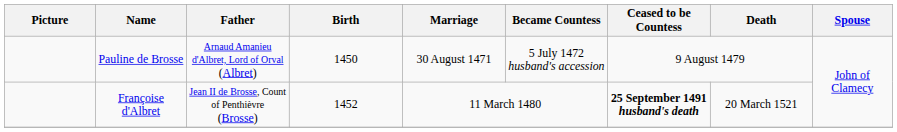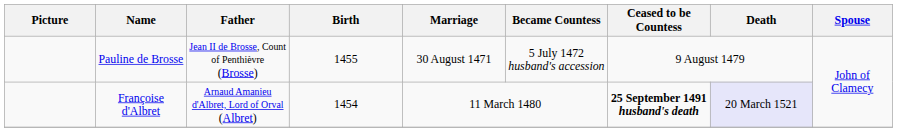 <table width=95% class="wikitable">
 <tr>
 <th width = "8%">Picture</th>
 <th width = "8%">Name</th>
 <th width = "9%">Father</th>
 <th width = "10%">Birth</th>
 <th width = "9%">Marriage</th>
 <th width = "9%">Became Countess</th>
 <th width = "9%">Ceased to be Countess</th>
 <th width = "9%">Death</th>
 <th width = "7%"><a href='#'>Spouse</a></th>
 </tr>
 <tr>
 <td align="center"></td>
 <td align="center"><a href='#'>Pauline de Brosse</a></td>
-<td align="center"><small><a href='#'>Arnaud Amanieu d'Albret, Lord of Orval</a></small><br>(<a href='#'>Albret</a>)</td>
-<td align="center">1450</td>
+<td align="center"><small><a href='#'>Jean II de Brosse</a>, Count of Penthièvre</small><br>(<a href='#'>Brosse</a>)</td>
+<td align="center">1455</td>
 <td align="center">30 August 1471</td>
 <td align="center">5 July 1472<br><em>husband's accession</em></td>
 <td align="center" colspan="2">9 August 1479</td>
 <td align="center" rowspan="2"><a href='#'>John of Clamecy</a></td>
 </tr>
 <tr>
 <td align="center"></td>
 <td align="center"><a href='#'>Françoise d'Albret</a></td>
-<td align="center"><small><a href='#'>Jean II de Brosse</a>, Count of Penthièvre</small><br>(<a href='#'>Brosse</a>)</td>
-<td align="center">1452</td>
+<td align="center"><small><a href='#'>Arnaud Amanieu d'Albret, Lord of Orval</a></small><br>(<a href='#'>Albret</a>)</td>
+<td align="center">1454</td>
 <td align="center" colspan="2">11 March 1480</td>
 <td align="center"><strong>25 September 1491<br><em>husband's death</em></strong></td>
-<td align="center">20 March 1521</td>
+<td align="center" style="background: lavender;">20 March 1521</td>
 </tr>
 <tr>
 </tr>
 </table>
